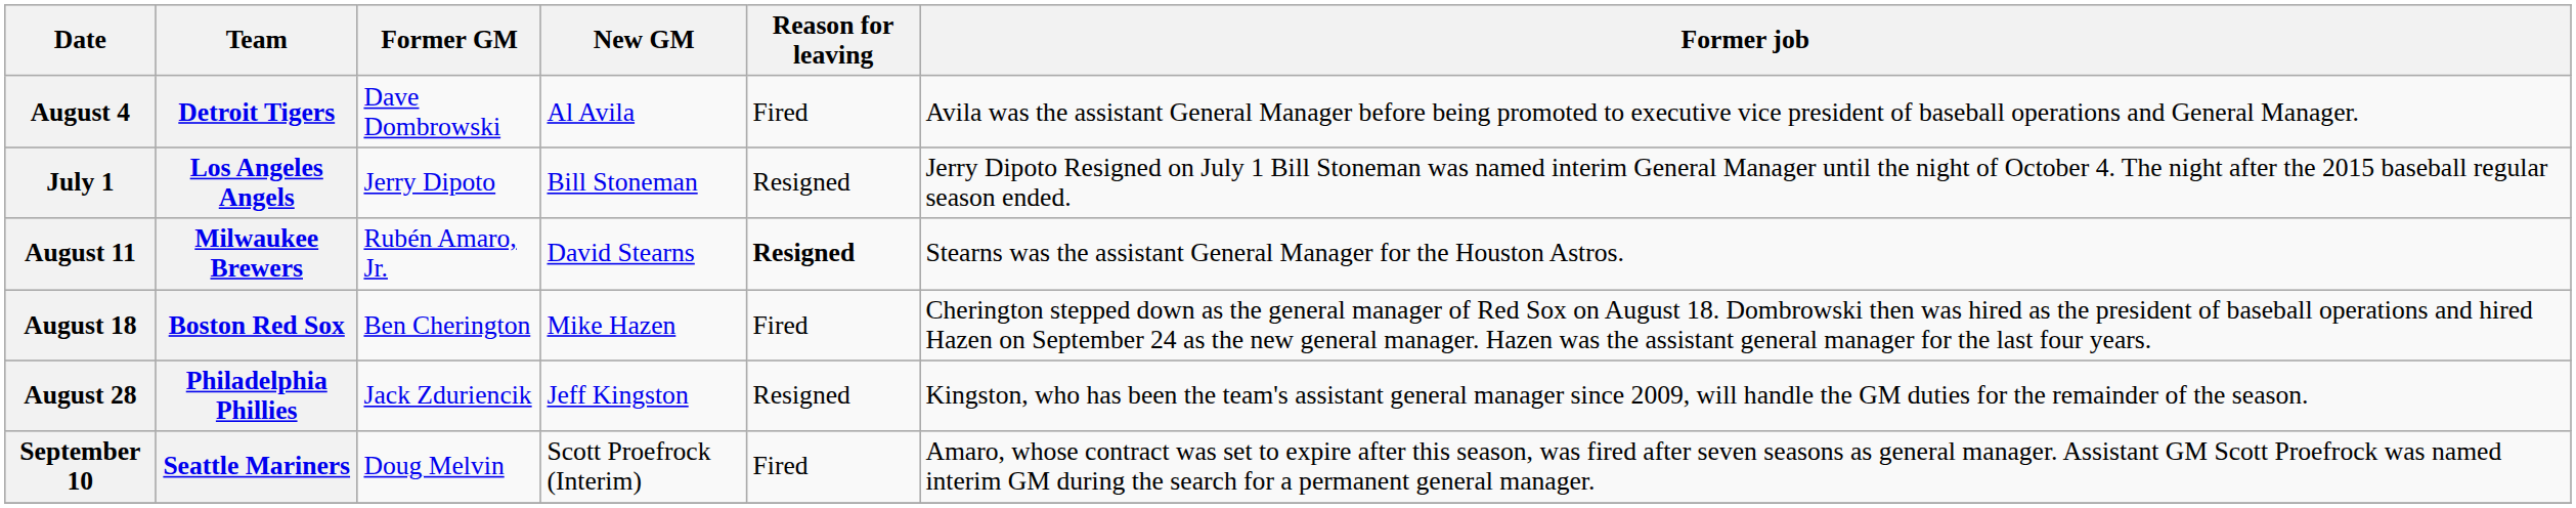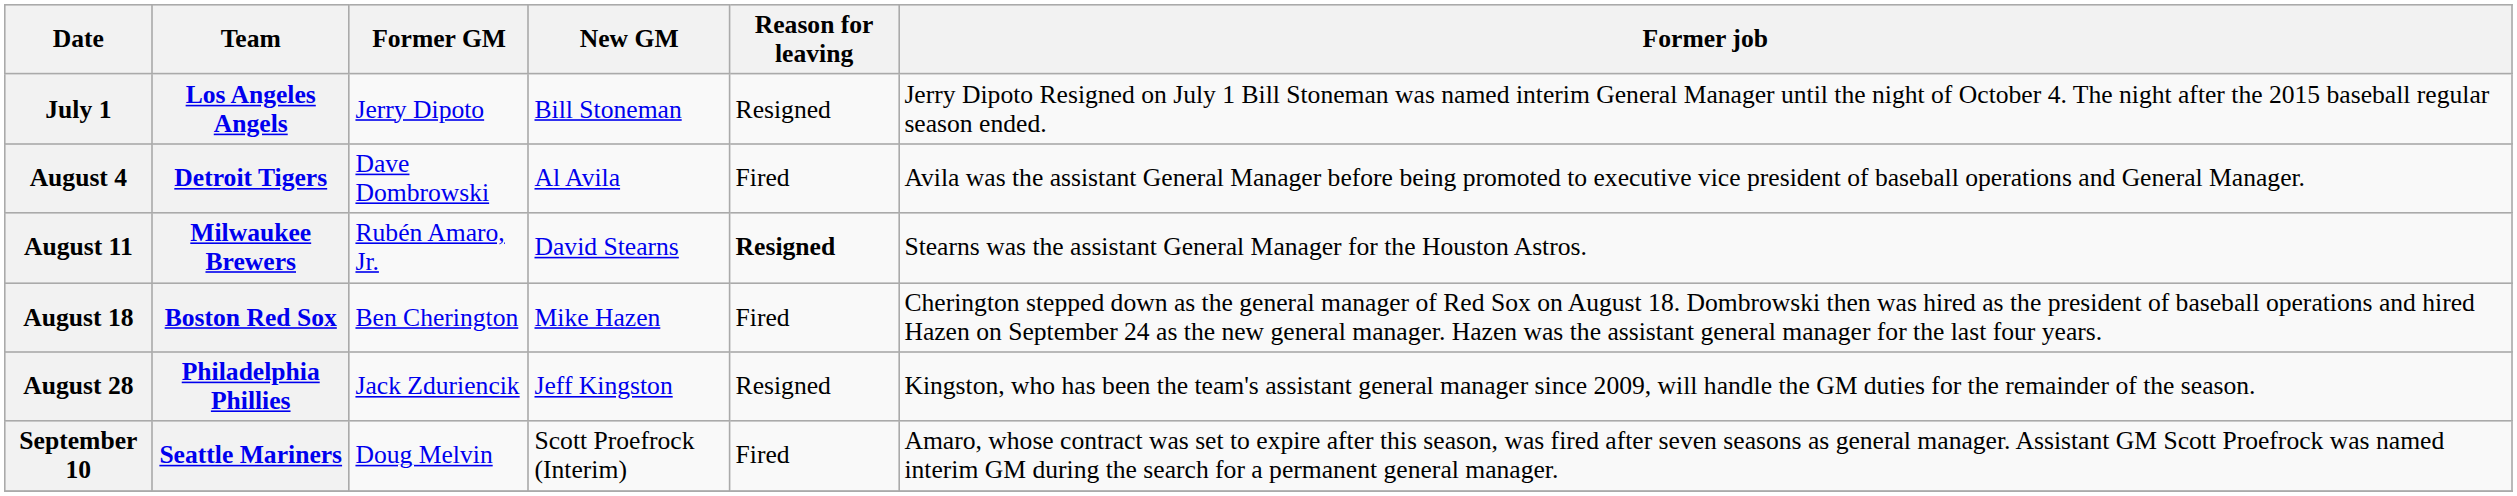 <table class="wikitable" style="font-size:100%;">
 <tr>
 <th>Date</th>
 <th>Team</th>
 <th>Former GM</th>
 <th>New GM</th>
 <th>Reason for leaving</th>
 <th>Former job</th>
 </tr>
 <tr>
+<th>July 1</th>
+<th><a href='#'>Los Angeles Angels</a></th>
+<td><a href='#'>Jerry Dipoto</a></td>
+<td><a href='#'>Bill Stoneman</a></td>
+<td>Resigned</td>
+<td>Jerry Dipoto Resigned on July 1 Bill Stoneman was named interim General Manager until the night of October 4. The night after the 2015 baseball regular season ended.</td>
+</tr>
+<tr>
 <th>August 4</th>
 <th><a href='#'>Detroit Tigers</a></th>
 <td><a href='#'>Dave Dombrowski</a></td>
 <td><a href='#'>Al Avila</a></td>
 <td>Fired</td>
 <td>Avila was the assistant General Manager before being promoted to executive vice president of baseball operations and General Manager.</td>
-</tr>
-<tr>
-<th>July 1</th>
-<th><a href='#'>Los Angeles Angels</a></th>
-<td><a href='#'>Jerry Dipoto</a></td>
-<td><a href='#'>Bill Stoneman</a></td>
-<td>Resigned</td>
-<td>Jerry Dipoto Resigned on July 1 Bill Stoneman was named interim General Manager until the night of October 4. The night after the 2015 baseball regular season ended.</td>
 </tr>
 <tr>
 <th>August 11</th>
 <th><a href='#'>Milwaukee Brewers</a></th>
 <td><a href='#'>Rubén Amaro, Jr.</a></td>
 <td><a href='#'>David Stearns</a></td>
 <td><strong>Resigned</strong></td>
 <td>Stearns was the assistant General Manager for the Houston Astros.</td>
 </tr>
 <tr>
 <th>August 18</th>
 <th><a href='#'>Boston Red Sox</a></th>
 <td><a href='#'>Ben Cherington</a></td>
 <td><a href='#'>Mike Hazen</a></td>
 <td>Fired</td>
 <td>Cherington stepped down as the general manager of Red Sox on August 18. Dombrowski then was hired as the president of baseball operations and hired Hazen on September 24 as the new general manager. Hazen was the assistant general manager for the last four years.</td>
 </tr>
 <tr>
 <th>August 28</th>
 <th><a href='#'>Philadelphia Phillies</a></th>
 <td><a href='#'>Jack Zduriencik</a></td>
 <td><a href='#'>Jeff Kingston</a></td>
 <td>Resigned</td>
 <td>Kingston, who has been the team's assistant general manager since 2009, will handle the GM duties for the remainder of the season.</td>
 </tr>
 <tr>
 <th>September 10</th>
 <th><a href='#'>Seattle Mariners</a></th>
 <td><a href='#'>Doug Melvin</a></td>
 <td>Scott Proefrock (Interim)</td>
 <td>Fired</td>
 <td>Amaro, whose contract was set to expire after this season, was fired after seven seasons as general manager. Assistant GM Scott Proefrock was named interim GM during the search for a permanent general manager.</td>
 </tr>
 <tr>
 </tr>
 </table>
